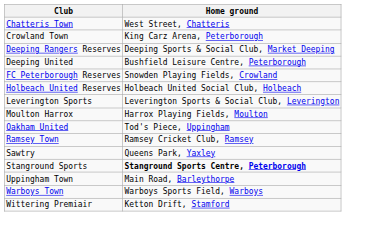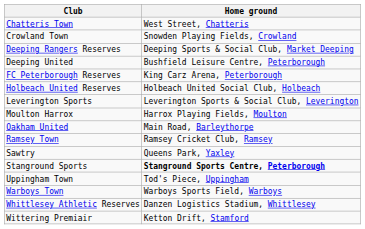 <table class="wikitable" border="1">
 <tr>
 <th>Club</th>
 <th>Home ground</th>
 </tr>
 <tr>
 <td><a href='#'>Chatteris Town</a></td>
 <td>West Street, <a href='#'>Chatteris</a></td>
 </tr>
 <tr>
 <td>Crowland Town</td>
-<td>King Carz Arena, <a href='#'>Peterborough</a></td>
+<td>Snowden Playing Fields, <a href='#'>Crowland</a></td>
 </tr>
 <tr>
 <td><a href='#'>Deeping Rangers</a> Reserves</td>
 <td>Deeping Sports & Social Club, <a href='#'>Market Deeping</a></td>
 </tr>
 <tr>
 <td>Deeping United</td>
 <td>Bushfield Leisure Centre, <a href='#'>Peterborough</a></td>
 </tr>
 <tr>
 <td><a href='#'>FC Peterborough</a> Reserves</td>
-<td>Snowden Playing Fields, <a href='#'>Crowland</a></td>
+<td>King Carz Arena, <a href='#'>Peterborough</a></td>
 </tr>
 <tr>
 <td><a href='#'>Holbeach United</a> Reserves</td>
 <td>Holbeach United Social Club, <a href='#'>Holbeach</a></td>
 </tr>
 <tr>
 <td>Leverington Sports</td>
 <td>Leverington Sports & Social Club, <a href='#'>Leverington</a></td>
 </tr>
 <tr>
 <td>Moulton Harrox</td>
 <td>Harrox Playing Fields, <a href='#'>Moulton</a></td>
 </tr>
 <tr>
 <td><a href='#'>Oakham United</a></td>
-<td>Tod's Piece, <a href='#'>Uppingham</a></td>
+<td>Main Road, <a href='#'>Barleythorpe</a></td>
 </tr>
 <tr>
 <td><a href='#'>Ramsey Town</a></td>
 <td>Ramsey Cricket Club, <a href='#'>Ramsey</a></td>
 </tr>
 <tr>
 <td>Sawtry</td>
 <td>Queens Park, <a href='#'>Yaxley</a></td>
 </tr>
 <tr>
 <td>Stanground Sports</td>
 <td><strong>Stanground Sports Centre, <a href='#'>Peterborough</a></strong></td>
 </tr>
 <tr>
 <td>Uppingham Town</td>
-<td>Main Road, <a href='#'>Barleythorpe</a></td>
+<td>Tod's Piece, <a href='#'>Uppingham</a></td>
 </tr>
 <tr>
 <td><a href='#'>Warboys Town</a></td>
 <td>Warboys Sports Field, <a href='#'>Warboys</a></td>
 </tr>
 <tr>
+<td><a href='#'>Whittlesey Athletic</a> Reserves</td>
+<td>Danzen Logistics Stadium, <a href='#'>Whittlesey</a></td>
+</tr>
+<tr>
 <td>Wittering Premiair</td>
 <td>Ketton Drift, <a href='#'>Stamford</a></td>
 </tr>
 </table>
